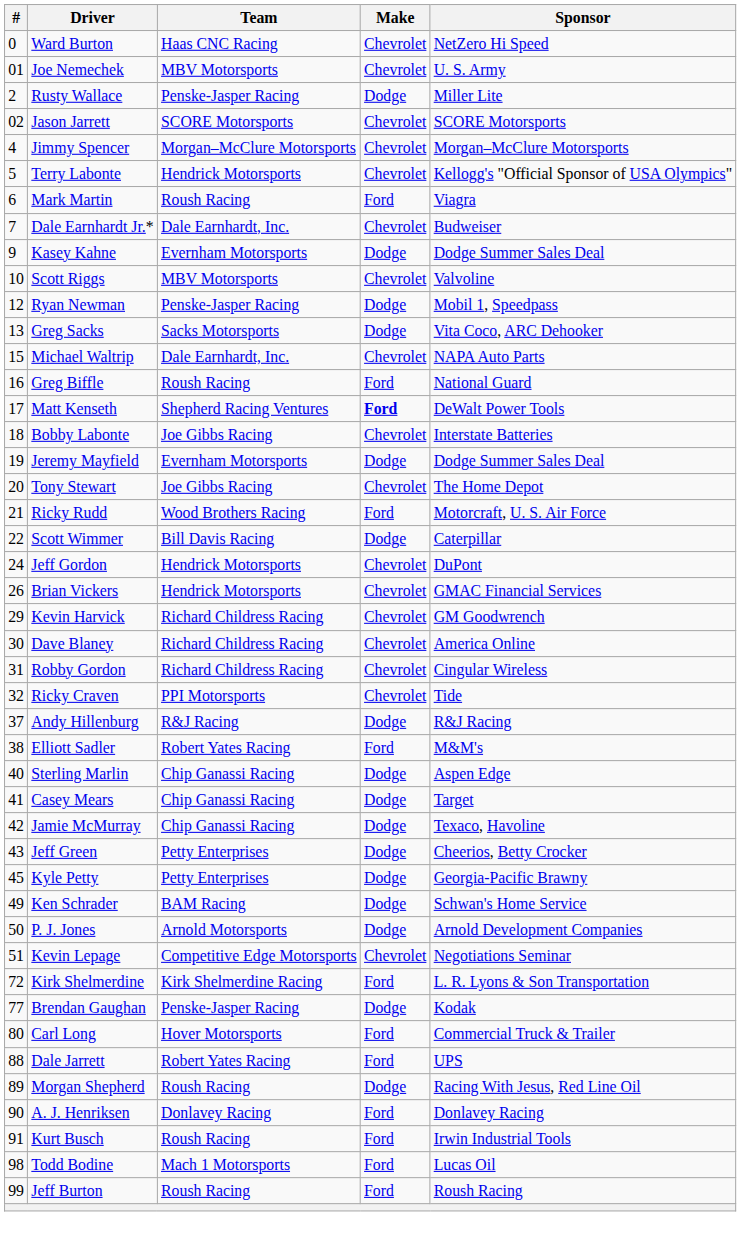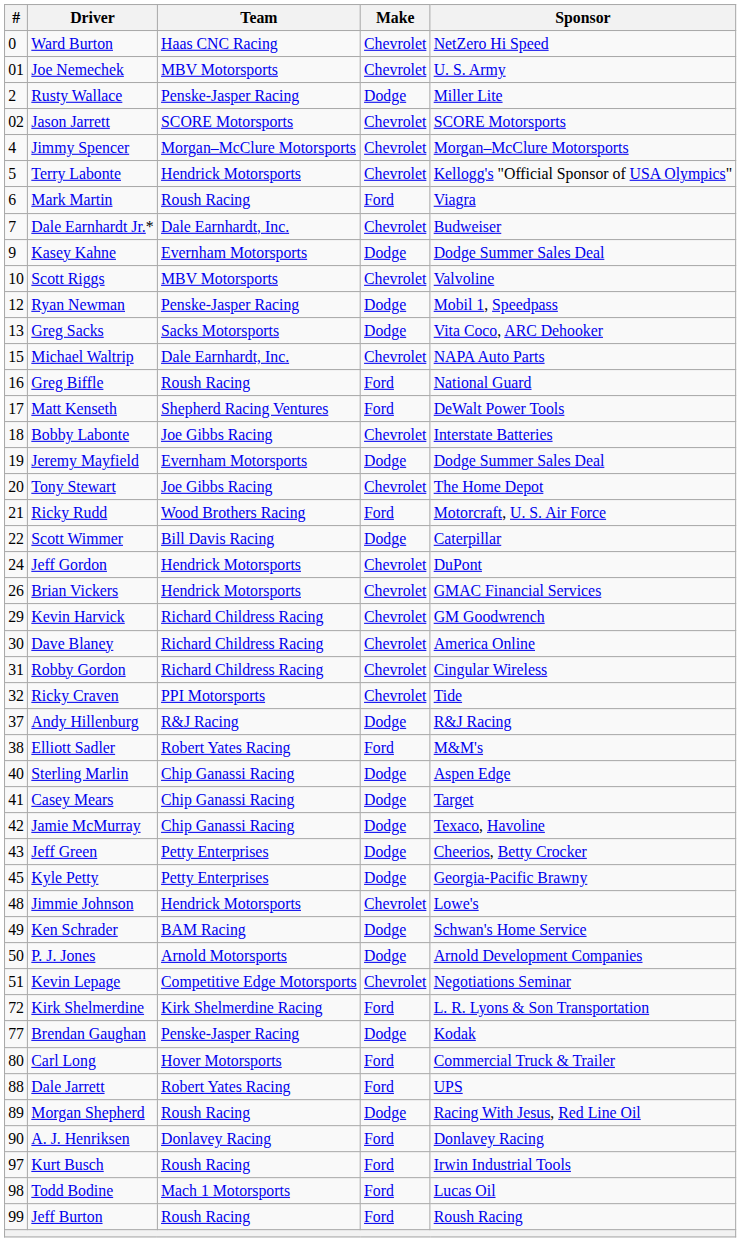 <table class="wikitable" style="font-size:95%">
 <tr>
 <th>#</th>
 <th>Driver</th>
 <th>Team</th>
 <th>Make</th>
 <th>Sponsor</th>
 </tr>
 <tr>
 <td>0</td>
 <td><a href='#'>Ward Burton</a></td>
 <td><a href='#'>Haas CNC Racing</a></td>
 <td><a href='#'>Chevrolet</a></td>
 <td><a href='#'>NetZero Hi Speed</a></td>
 </tr>
 <tr>
 <td>01</td>
 <td><a href='#'>Joe Nemechek</a></td>
 <td><a href='#'>MBV Motorsports</a></td>
 <td><a href='#'>Chevrolet</a></td>
 <td><a href='#'>U. S. Army</a></td>
 </tr>
 <tr>
 <td>2</td>
 <td><a href='#'>Rusty Wallace</a></td>
 <td><a href='#'>Penske-Jasper Racing</a></td>
 <td><a href='#'>Dodge</a></td>
 <td><a href='#'>Miller Lite</a></td>
 </tr>
 <tr>
 <td>02</td>
 <td><a href='#'>Jason Jarrett</a></td>
 <td><a href='#'>SCORE Motorsports</a></td>
 <td><a href='#'>Chevrolet</a></td>
 <td><a href='#'>SCORE Motorsports</a></td>
 </tr>
 <tr>
 <td>4</td>
 <td><a href='#'>Jimmy Spencer</a></td>
 <td><a href='#'>Morgan–McClure Motorsports</a></td>
 <td><a href='#'>Chevrolet</a></td>
 <td><a href='#'>Morgan–McClure Motorsports</a></td>
 </tr>
 <tr>
 <td>5</td>
 <td><a href='#'>Terry Labonte</a></td>
 <td><a href='#'>Hendrick Motorsports</a></td>
 <td><a href='#'>Chevrolet</a></td>
 <td><a href='#'>Kellogg's</a> "Official Sponsor of <a href='#'>USA Olympics</a>"</td>
 </tr>
 <tr>
 <td>6</td>
 <td><a href='#'>Mark Martin</a></td>
 <td><a href='#'>Roush Racing</a></td>
 <td><a href='#'>Ford</a></td>
 <td><a href='#'>Viagra</a></td>
 </tr>
 <tr>
 <td>7</td>
 <td><a href='#'>Dale Earnhardt Jr.</a>*</td>
 <td><a href='#'>Dale Earnhardt, Inc.</a></td>
 <td><a href='#'>Chevrolet</a></td>
 <td><a href='#'>Budweiser</a></td>
 </tr>
 <tr>
 <td>9</td>
 <td><a href='#'>Kasey Kahne</a></td>
 <td><a href='#'>Evernham Motorsports</a></td>
 <td><a href='#'>Dodge</a></td>
 <td><a href='#'>Dodge Summer Sales Deal</a></td>
 </tr>
 <tr>
 <td>10</td>
 <td><a href='#'>Scott Riggs</a></td>
 <td><a href='#'>MBV Motorsports</a></td>
 <td><a href='#'>Chevrolet</a></td>
 <td><a href='#'>Valvoline</a></td>
 </tr>
 <tr>
 <td>12</td>
 <td><a href='#'>Ryan Newman</a></td>
 <td><a href='#'>Penske-Jasper Racing</a></td>
 <td><a href='#'>Dodge</a></td>
 <td><a href='#'>Mobil 1</a>, <a href='#'>Speedpass</a></td>
 </tr>
 <tr>
 <td>13</td>
 <td><a href='#'>Greg Sacks</a></td>
 <td><a href='#'>Sacks Motorsports</a></td>
 <td><a href='#'>Dodge</a></td>
 <td><a href='#'>Vita Coco</a>, <a href='#'>ARC Dehooker</a></td>
 </tr>
 <tr>
 <td>15</td>
 <td><a href='#'>Michael Waltrip</a></td>
 <td><a href='#'>Dale Earnhardt, Inc.</a></td>
 <td><a href='#'>Chevrolet</a></td>
 <td><a href='#'>NAPA Auto Parts</a></td>
 </tr>
 <tr>
 <td>16</td>
 <td><a href='#'>Greg Biffle</a></td>
 <td><a href='#'>Roush Racing</a></td>
 <td><a href='#'>Ford</a></td>
 <td><a href='#'>National Guard</a></td>
 </tr>
 <tr>
 <td>17</td>
 <td><a href='#'>Matt Kenseth</a></td>
 <td><a href='#'>Shepherd Racing Ventures</a></td>
-<td><strong><a href='#'>Ford</a></strong></td>
+<td><a href='#'>Ford</a></td>
 <td><a href='#'>DeWalt Power Tools</a></td>
 </tr>
 <tr>
 <td>18</td>
 <td><a href='#'>Bobby Labonte</a></td>
 <td><a href='#'>Joe Gibbs Racing</a></td>
 <td><a href='#'>Chevrolet</a></td>
 <td><a href='#'>Interstate Batteries</a></td>
 </tr>
 <tr>
 <td>19</td>
 <td><a href='#'>Jeremy Mayfield</a></td>
 <td><a href='#'>Evernham Motorsports</a></td>
 <td><a href='#'>Dodge</a></td>
 <td><a href='#'>Dodge Summer Sales Deal</a></td>
 </tr>
 <tr>
 <td>20</td>
 <td><a href='#'>Tony Stewart</a></td>
 <td><a href='#'>Joe Gibbs Racing</a></td>
 <td><a href='#'>Chevrolet</a></td>
 <td><a href='#'>The Home Depot</a></td>
 </tr>
 <tr>
 <td>21</td>
 <td><a href='#'>Ricky Rudd</a></td>
 <td><a href='#'>Wood Brothers Racing</a></td>
 <td><a href='#'>Ford</a></td>
 <td><a href='#'>Motorcraft</a>, <a href='#'>U. S. Air Force</a></td>
 </tr>
 <tr>
 <td>22</td>
 <td><a href='#'>Scott Wimmer</a></td>
 <td><a href='#'>Bill Davis Racing</a></td>
 <td><a href='#'>Dodge</a></td>
 <td><a href='#'>Caterpillar</a></td>
 </tr>
 <tr>
 <td>24</td>
 <td><a href='#'>Jeff Gordon</a></td>
 <td><a href='#'>Hendrick Motorsports</a></td>
 <td><a href='#'>Chevrolet</a></td>
 <td><a href='#'>DuPont</a></td>
 </tr>
 <tr>
 <td>26</td>
 <td><a href='#'>Brian Vickers</a></td>
 <td><a href='#'>Hendrick Motorsports</a></td>
 <td><a href='#'>Chevrolet</a></td>
 <td><a href='#'>GMAC Financial Services</a></td>
 </tr>
 <tr>
 <td>29</td>
 <td><a href='#'>Kevin Harvick</a></td>
 <td><a href='#'>Richard Childress Racing</a></td>
 <td><a href='#'>Chevrolet</a></td>
 <td><a href='#'>GM Goodwrench</a></td>
 </tr>
 <tr>
 <td>30</td>
 <td><a href='#'>Dave Blaney</a></td>
 <td><a href='#'>Richard Childress Racing</a></td>
 <td><a href='#'>Chevrolet</a></td>
 <td><a href='#'>America Online</a></td>
 </tr>
 <tr>
 <td>31</td>
 <td><a href='#'>Robby Gordon</a></td>
 <td><a href='#'>Richard Childress Racing</a></td>
 <td><a href='#'>Chevrolet</a></td>
 <td><a href='#'>Cingular Wireless</a></td>
 </tr>
 <tr>
 <td>32</td>
 <td><a href='#'>Ricky Craven</a></td>
 <td><a href='#'>PPI Motorsports</a></td>
 <td><a href='#'>Chevrolet</a></td>
 <td><a href='#'>Tide</a></td>
 </tr>
 <tr>
 <td>37</td>
 <td><a href='#'>Andy Hillenburg</a></td>
 <td><a href='#'>R&J Racing</a></td>
 <td><a href='#'>Dodge</a></td>
 <td><a href='#'>R&J Racing</a></td>
 </tr>
 <tr>
 <td>38</td>
 <td><a href='#'>Elliott Sadler</a></td>
 <td><a href='#'>Robert Yates Racing</a></td>
 <td><a href='#'>Ford</a></td>
 <td><a href='#'>M&M's</a></td>
 </tr>
 <tr>
 <td>40</td>
 <td><a href='#'>Sterling Marlin</a></td>
 <td><a href='#'>Chip Ganassi Racing</a></td>
 <td><a href='#'>Dodge</a></td>
 <td><a href='#'>Aspen Edge</a></td>
 </tr>
 <tr>
 <td>41</td>
 <td><a href='#'>Casey Mears</a></td>
 <td><a href='#'>Chip Ganassi Racing</a></td>
 <td><a href='#'>Dodge</a></td>
 <td><a href='#'>Target</a></td>
 </tr>
 <tr>
 <td>42</td>
 <td><a href='#'>Jamie McMurray</a></td>
 <td><a href='#'>Chip Ganassi Racing</a></td>
 <td><a href='#'>Dodge</a></td>
 <td><a href='#'>Texaco</a>, <a href='#'>Havoline</a></td>
 </tr>
 <tr>
 <td>43</td>
 <td><a href='#'>Jeff Green</a></td>
 <td><a href='#'>Petty Enterprises</a></td>
 <td><a href='#'>Dodge</a></td>
 <td><a href='#'>Cheerios</a>, <a href='#'>Betty Crocker</a></td>
 </tr>
 <tr>
 <td>45</td>
 <td><a href='#'>Kyle Petty</a></td>
 <td><a href='#'>Petty Enterprises</a></td>
 <td><a href='#'>Dodge</a></td>
 <td><a href='#'>Georgia-Pacific Brawny</a></td>
 </tr>
 <tr>
+<td>48</td>
+<td><a href='#'>Jimmie Johnson</a></td>
+<td><a href='#'>Hendrick Motorsports</a></td>
+<td><a href='#'>Chevrolet</a></td>
+<td><a href='#'>Lowe's</a></td>
+</tr>
+<tr>
 <td>49</td>
 <td><a href='#'>Ken Schrader</a></td>
 <td><a href='#'>BAM Racing</a></td>
 <td><a href='#'>Dodge</a></td>
 <td><a href='#'>Schwan's Home Service</a></td>
 </tr>
 <tr>
 <td>50</td>
 <td><a href='#'>P. J. Jones</a></td>
 <td><a href='#'>Arnold Motorsports</a></td>
 <td><a href='#'>Dodge</a></td>
 <td><a href='#'>Arnold Development Companies</a></td>
 </tr>
 <tr>
 <td>51</td>
 <td><a href='#'>Kevin Lepage</a></td>
 <td><a href='#'>Competitive Edge Motorsports</a></td>
 <td><a href='#'>Chevrolet</a></td>
 <td><a href='#'>Negotiations Seminar</a></td>
 </tr>
 <tr>
 <td>72</td>
 <td><a href='#'>Kirk Shelmerdine</a></td>
 <td><a href='#'>Kirk Shelmerdine Racing</a></td>
 <td><a href='#'>Ford</a></td>
 <td><a href='#'>L. R. Lyons & Son Transportation</a></td>
 </tr>
 <tr>
 <td>77</td>
 <td><a href='#'>Brendan Gaughan</a></td>
 <td><a href='#'>Penske-Jasper Racing</a></td>
 <td><a href='#'>Dodge</a></td>
 <td><a href='#'>Kodak</a></td>
 </tr>
 <tr>
 <td>80</td>
 <td><a href='#'>Carl Long</a></td>
 <td><a href='#'>Hover Motorsports</a></td>
 <td><a href='#'>Ford</a></td>
 <td><a href='#'>Commercial Truck & Trailer</a></td>
 </tr>
 <tr>
 <td>88</td>
 <td><a href='#'>Dale Jarrett</a></td>
 <td><a href='#'>Robert Yates Racing</a></td>
 <td><a href='#'>Ford</a></td>
 <td><a href='#'>UPS</a></td>
 </tr>
 <tr>
 <td>89</td>
 <td><a href='#'>Morgan Shepherd</a></td>
 <td><a href='#'>Roush Racing</a></td>
 <td><a href='#'>Dodge</a></td>
 <td><a href='#'>Racing With Jesus</a>, <a href='#'>Red Line Oil</a></td>
 </tr>
 <tr>
 <td>90</td>
 <td><a href='#'>A. J. Henriksen</a></td>
 <td><a href='#'>Donlavey Racing</a></td>
 <td><a href='#'>Ford</a></td>
 <td><a href='#'>Donlavey Racing</a></td>
 </tr>
 <tr>
-<td>91</td>
+<td>97</td>
 <td><a href='#'>Kurt Busch</a></td>
 <td><a href='#'>Roush Racing</a></td>
 <td><a href='#'>Ford</a></td>
 <td><a href='#'>Irwin Industrial Tools</a></td>
 </tr>
 <tr>
 <td>98</td>
 <td><a href='#'>Todd Bodine</a></td>
 <td><a href='#'>Mach 1 Motorsports</a></td>
 <td><a href='#'>Ford</a></td>
 <td><a href='#'>Lucas Oil</a></td>
 </tr>
 <tr>
 <td>99</td>
 <td><a href='#'>Jeff Burton</a></td>
 <td><a href='#'>Roush Racing</a></td>
 <td><a href='#'>Ford</a></td>
 <td><a href='#'>Roush Racing</a></td>
 </tr>
 <tr>
 <th colspan="5"></th>
 </tr>
 </table>
